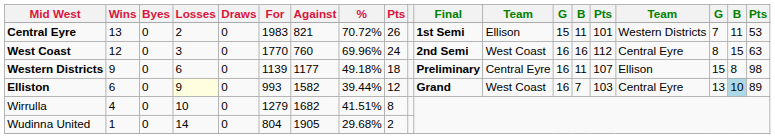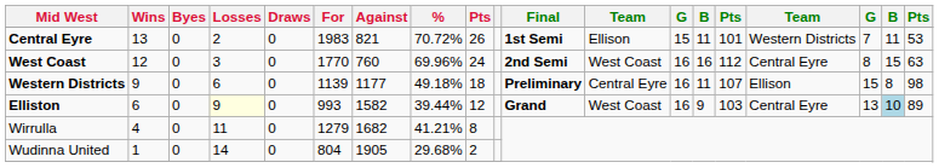 <table style="font-size: 85%; text-align: left;" class="wikitable">
 <tr>
 <th style="color:crimson">Mid West</th>
 <th style="color:crimson">Wins</th>
 <th style="color:crimson">Byes</th>
 <th style="color:crimson">Losses</th>
 <th style="color:crimson">Draws</th>
 <th style="color:crimson">For</th>
 <th style="color:crimson">Against</th>
 <th style="color:crimson">%</th>
 <th style="color:crimson">Pts</th>
 <th></th>
 <th style="color:green">Final</th>
 <th style="color:green">Team</th>
 <th style="color:green">G</th>
 <th style="color:green">B</th>
 <th style="color:green">Pts</th>
 <th style="color:green">Team</th>
 <th style="color:green">G</th>
 <th style="color:green">B</th>
 <th style="color:green">Pts</th>
 </tr>
 <tr>
 </tr>
 <tr>
 </tr>
 <tr>
 <td><strong>	Central Eyre	</strong></td>
 <td>13</td>
 <td>0</td>
 <td>2</td>
 <td>0</td>
 <td>1983</td>
 <td>821</td>
 <td>70.72%</td>
 <td>26</td>
 <td></td>
 <td><strong>1st Semi</strong></td>
 <td>Ellison</td>
 <td>15</td>
 <td>11</td>
 <td>101</td>
 <td>Western Districts</td>
 <td>7</td>
 <td>11</td>
 <td>53</td>
 </tr>
 <tr>
 <td><strong>	West Coast	</strong></td>
 <td>12</td>
 <td>0</td>
 <td>3</td>
 <td>0</td>
 <td>1770</td>
 <td>760</td>
 <td>69.96%</td>
 <td>24</td>
 <td></td>
 <td><strong>2nd Semi</strong></td>
 <td>West Coast</td>
 <td>16</td>
 <td>16</td>
 <td>112</td>
 <td>Central Eyre</td>
 <td>8</td>
 <td>15</td>
 <td>63</td>
 </tr>
 <tr ||>
 <td><strong>	Western Districts	</strong></td>
 <td>9</td>
 <td>0</td>
 <td>6</td>
 <td>0</td>
 <td>1139</td>
 <td>1177</td>
 <td>49.18%</td>
 <td>18</td>
 <td></td>
 <td><strong>Preliminary</strong></td>
 <td>Central Eyre</td>
 <td>16</td>
 <td>11</td>
 <td>107</td>
 <td>Ellison</td>
 <td>15</td>
 <td>8</td>
 <td>98</td>
 </tr>
 <tr>
 <td><strong>	Elliston	</strong></td>
 <td>6</td>
 <td>0</td>
 <td style="background: lightyellow;">9</td>
 <td>0</td>
 <td>993</td>
 <td>1582</td>
 <td>39.44%</td>
 <td>12</td>
 <td></td>
 <td><strong>Grand</strong></td>
 <td>West Coast</td>
 <td>16</td>
-<td>7</td>
+<td>9</td>
 <td>103</td>
 <td>Central Eyre</td>
 <td>13</td>
 <td style="background: lightblue;">10</td>
 <td>89</td>
 </tr>
 <tr>
 <td>Wirrulla</td>
 <td>4</td>
 <td>0</td>
-<td>10</td>
+<td>11</td>
 <td>0</td>
 <td>1279</td>
 <td>1682</td>
-<td>41.51%</td>
+<td>41.21%</td>
 <td>8</td>
 <td></td>
 </tr>
 <tr>
 <td>Wudinna United</td>
 <td>1</td>
 <td>0</td>
 <td>14</td>
 <td>0</td>
 <td>804</td>
 <td>1905</td>
 <td>29.68%</td>
 <td>2</td>
 <td></td>
 </tr>
 <tr>
 </tr>
 </table>
